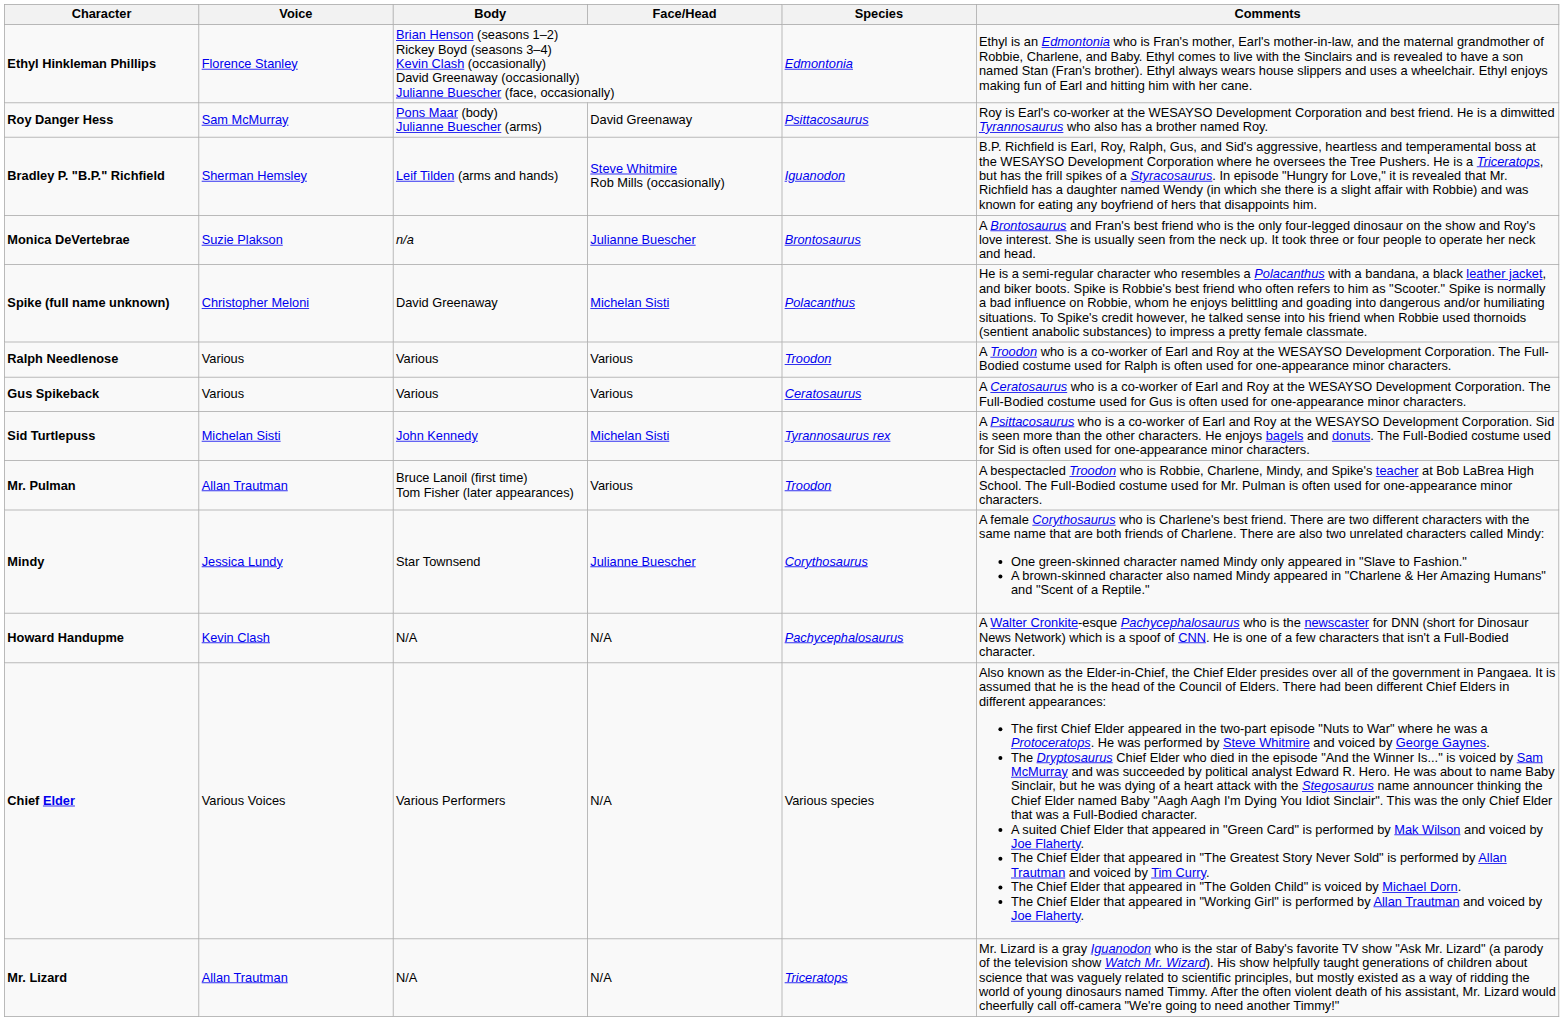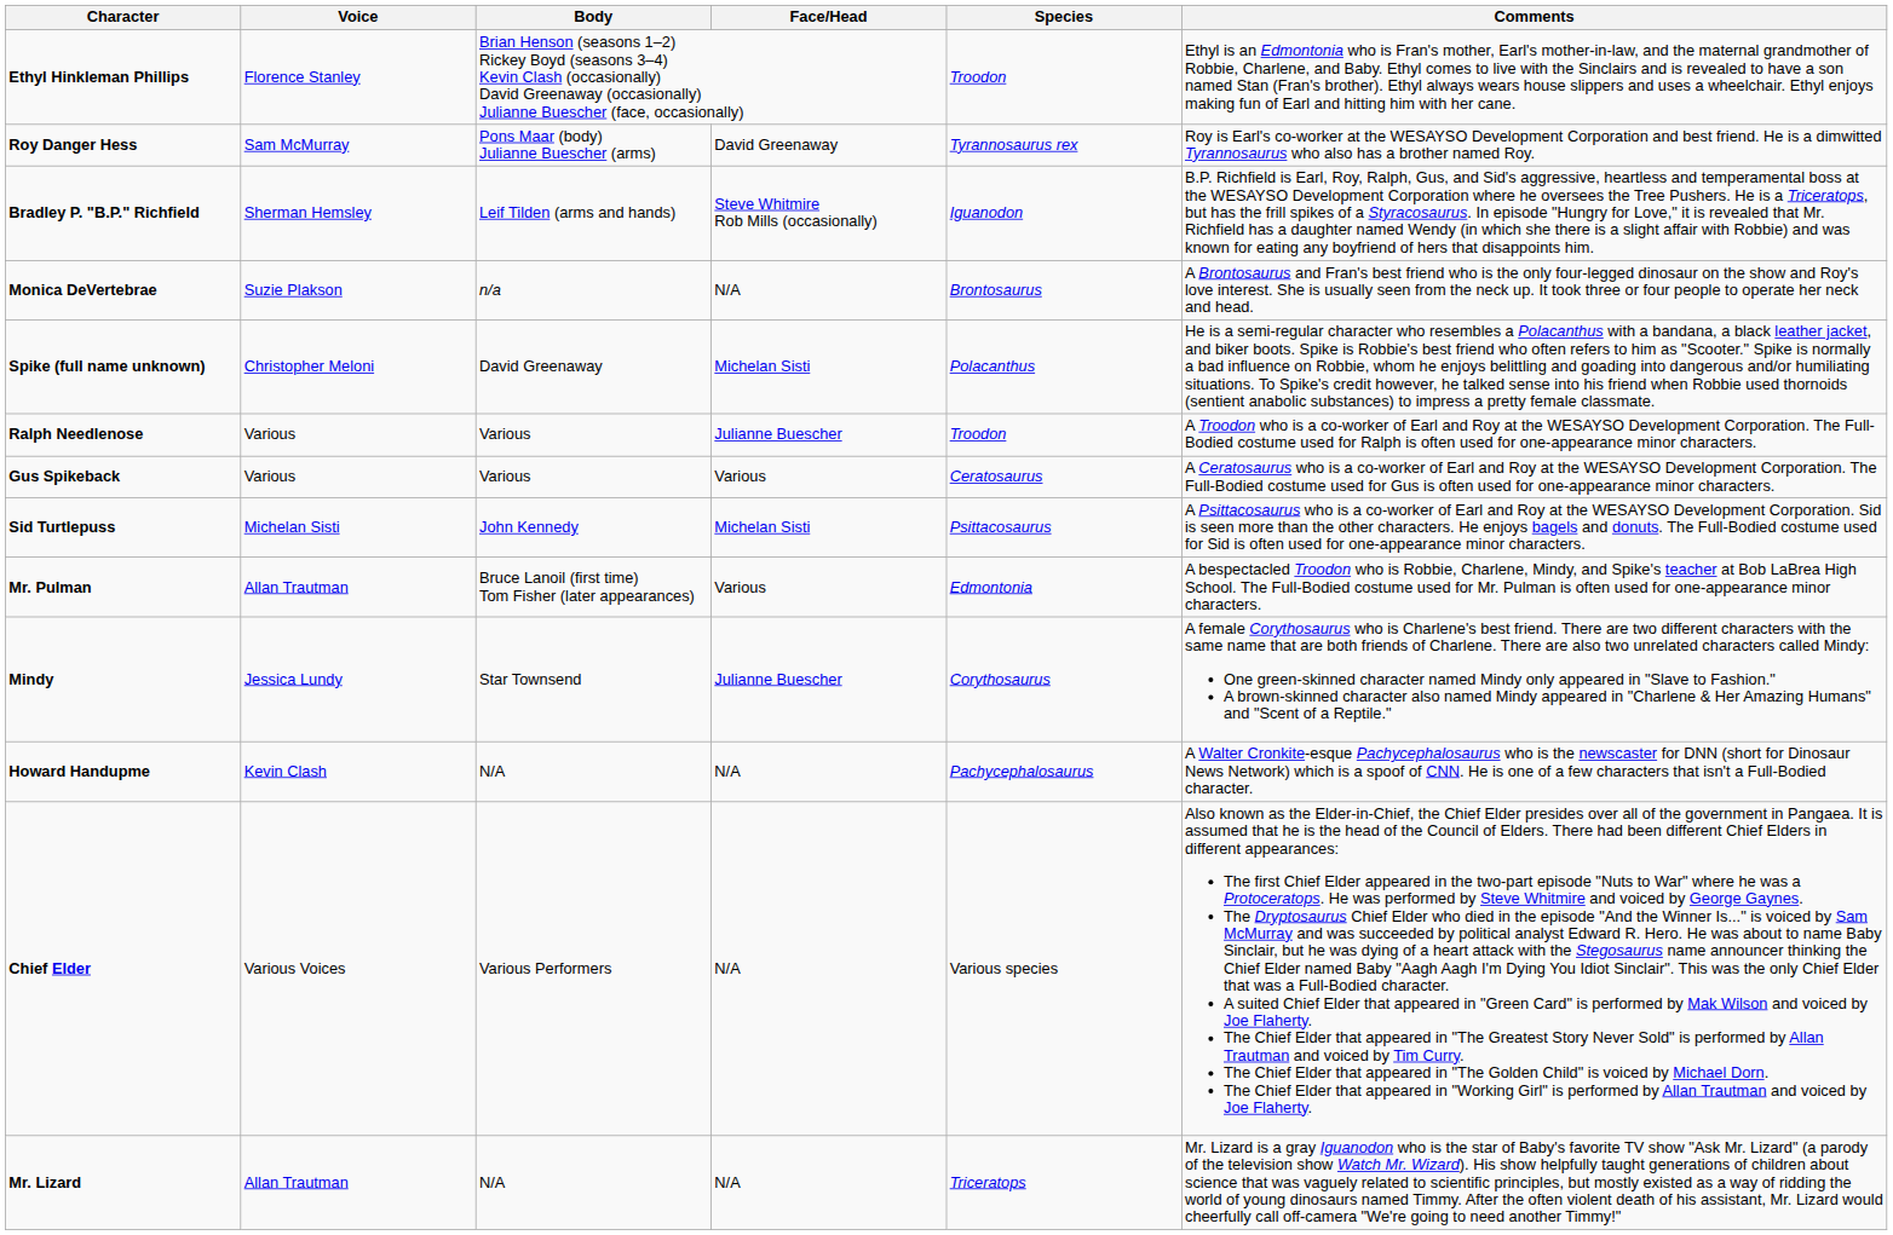 <table class="wikitable" style="width:98%;">
 <tr bgcolor="#CCCCCC">
 <th style="width:12.5%;">Character</th>
 <th style="width:12.5%;">Voice</th>
 <th style="width:12.5%;">Body</th>
 <th style="width:12.5%;">Face/Head</th>
 <th style="width:12.5%;">Species</th>
 <th style="width:50%;">Comments</th>
 </tr>
 <tr>
 <td><strong>Ethyl Hinkleman Phillips</strong></td>
 <td><a href='#'>Florence Stanley</a></td>
 <td colspan="2"><a href='#'>Brian Henson</a> (seasons 1–2)<br>Rickey Boyd (seasons 3–4)<br><a href='#'>Kevin Clash</a> (occasionally)<br>David Greenaway (occasionally)<br><a href='#'>Julianne Buescher</a> (face, occasionally)</td>
-<td><em><a href='#'>Edmontonia</a></em></td>
+<td><em><a href='#'>Troodon</a></em></td>
 <td>Ethyl is an <em><a href='#'>Edmontonia</a></em> who is Fran's mother, Earl's mother-in-law, and the maternal grandmother of Robbie, Charlene, and Baby. Ethyl comes to live with the Sinclairs and is revealed to have a son named Stan (Fran's brother). Ethyl always wears house slippers and uses a wheelchair. Ethyl enjoys making fun of Earl and hitting him with her cane.</td>
 </tr>
 <tr>
 <td><strong>Roy Danger Hess</strong></td>
 <td><a href='#'>Sam McMurray</a></td>
 <td><a href='#'>Pons Maar</a> (body)<br><a href='#'>Julianne Buescher</a> (arms)</td>
 <td>David Greenaway</td>
-<td><em><a href='#'>Psittacosaurus</a></em></td>
+<td><em><a href='#'>Tyrannosaurus rex</a></em></td>
 <td>Roy is Earl's co-worker at the WESAYSO Development Corporation and best friend. He is a dimwitted <em><a href='#'>Tyrannosaurus</a></em> who also has a brother named Roy.</td>
 </tr>
 <tr>
 <td><strong>Bradley P. "B.P." Richfield</strong></td>
 <td><a href='#'>Sherman Hemsley</a></td>
 <td><a href='#'>Leif Tilden</a> (arms and hands)</td>
 <td><a href='#'>Steve Whitmire</a><br>Rob Mills (occasionally)</td>
 <td><em><a href='#'>Iguanodon</a></em></td>
 <td>B.P. Richfield is Earl, Roy, Ralph, Gus, and Sid's aggressive, heartless and temperamental boss at the WESAYSO Development Corporation where he oversees the Tree Pushers. He is a <em><a href='#'>Triceratops</a></em>, but has the frill spikes of a <em><a href='#'>Styracosaurus</a></em>. In episode "Hungry for Love," it is revealed that Mr. Richfield has a daughter named Wendy (in which she there is a slight affair with Robbie) and was known for eating any boyfriend of hers that disappoints him.</td>
 </tr>
 <tr>
 <td><strong>Monica DeVertebrae</strong></td>
 <td><a href='#'>Suzie Plakson</a></td>
 <td><em>n/a</em></td>
-<td><a href='#'>Julianne Buescher</a></td>
+<td>N/A</td>
 <td><em><a href='#'>Brontosaurus</a></em></td>
 <td>A <em><a href='#'>Brontosaurus</a></em> and Fran's best friend who is the only four-legged dinosaur on the show and Roy's love interest. She is usually seen from the neck up. It took three or four people to operate her neck and head.</td>
 </tr>
 <tr>
 <td><strong>Spike (full name unknown)</strong></td>
 <td><a href='#'>Christopher Meloni</a></td>
 <td>David Greenaway</td>
 <td><a href='#'>Michelan Sisti</a></td>
 <td><em><a href='#'>Polacanthus</a></em></td>
 <td>He is a semi-regular character who resembles a <em><a href='#'>Polacanthus</a></em> with a bandana, a black <a href='#'>leather jacket</a>, and biker boots. Spike is Robbie's best friend who often refers to him as "Scooter." Spike is normally a bad influence on Robbie, whom he enjoys belittling and goading into dangerous and/or humiliating situations. To Spike's credit however, he talked sense into his friend when Robbie used thornoids (sentient anabolic substances) to impress a pretty female classmate.</td>
 </tr>
 <tr>
 <td><strong>Ralph Needlenose</strong></td>
 <td>Various</td>
 <td>Various</td>
-<td>Various</td>
+<td><a href='#'>Julianne Buescher</a></td>
 <td><em><a href='#'>Troodon</a></em></td>
 <td>A <em><a href='#'>Troodon</a></em> who is a co-worker of Earl and Roy at the WESAYSO Development Corporation. The Full-Bodied costume used for Ralph is often used for one-appearance minor characters.</td>
 </tr>
 <tr>
 <td><strong>Gus Spikeback</strong></td>
 <td>Various</td>
 <td>Various</td>
 <td>Various</td>
 <td><em><a href='#'>Ceratosaurus</a></em></td>
 <td>A <em><a href='#'>Ceratosaurus</a></em> who is a co-worker of Earl and Roy at the WESAYSO Development Corporation. The Full-Bodied costume used for Gus is often used for one-appearance minor characters.</td>
 </tr>
 <tr>
 <td><strong>Sid Turtlepuss</strong></td>
 <td><a href='#'>Michelan Sisti</a></td>
 <td><a href='#'>John Kennedy</a></td>
 <td><a href='#'>Michelan Sisti</a></td>
-<td><em><a href='#'>Tyrannosaurus rex</a></em></td>
+<td><em><a href='#'>Psittacosaurus</a></em></td>
 <td>A <em><a href='#'>Psittacosaurus</a></em> who is a co-worker of Earl and Roy at the WESAYSO Development Corporation. Sid is seen more than the other characters. He enjoys <a href='#'>bagels</a> and <a href='#'>donuts</a>. The Full-Bodied costume used for Sid is often used for one-appearance minor characters.</td>
 </tr>
 <tr>
 <td><strong>Mr. Pulman</strong></td>
 <td><a href='#'>Allan Trautman</a></td>
 <td>Bruce Lanoil (first time)<br>Tom Fisher (later appearances)</td>
 <td>Various</td>
-<td><em><a href='#'>Troodon</a></em></td>
+<td><em><a href='#'>Edmontonia</a></em></td>
 <td>A bespectacled <em><a href='#'>Troodon</a></em> who is Robbie, Charlene, Mindy, and Spike's <a href='#'>teacher</a> at Bob LaBrea High School. The Full-Bodied costume used for Mr. Pulman is often used for one-appearance minor characters.</td>
 </tr>
 <tr>
 <td><strong>Mindy</strong></td>
 <td><a href='#'>Jessica Lundy</a></td>
 <td>Star Townsend</td>
 <td><a href='#'>Julianne Buescher</a></td>
 <td><em><a href='#'>Corythosaurus</a></em></td>
 <td>A female <em><a href='#'>Corythosaurus</a></em> who is Charlene's best friend. There are two different characters with the same name that are both friends of Charlene. There are also two unrelated characters called Mindy:<br><ul><li>One green-skinned character named Mindy only appeared in "Slave to Fashion."</li><li>A brown-skinned character also named Mindy appeared in "Charlene & Her Amazing Humans" and "Scent of a Reptile."</li></ul></td>
 </tr>
 <tr>
 <td><strong>Howard Handupme</strong></td>
 <td><a href='#'>Kevin Clash</a></td>
 <td>N/A</td>
 <td>N/A</td>
 <td><em><a href='#'>Pachycephalosaurus</a></em></td>
 <td>A <a href='#'>Walter Cronkite</a>-esque <em><a href='#'>Pachycephalosaurus</a></em> who is the <a href='#'>newscaster</a> for DNN (short for Dinosaur News Network) which is a spoof of <a href='#'>CNN</a>. He is one of a few characters that isn't a Full-Bodied character.</td>
 </tr>
 <tr>
 <td><strong>Chief <a href='#'>Elder</a></strong></td>
 <td>Various Voices</td>
 <td>Various Performers</td>
 <td>N/A</td>
 <td>Various species</td>
 <td>Also known as the Elder-in-Chief, the Chief Elder presides over all of the government in Pangaea. It is assumed that he is the head of the Council of Elders. There had been different Chief Elders in different appearances:<br><ul><li>The first Chief Elder appeared in the two-part episode "Nuts to War" where he was a <em><a href='#'>Protoceratops</a></em>. He was performed by <a href='#'>Steve Whitmire</a> and voiced by <a href='#'>George Gaynes</a>.</li><li>The <em><a href='#'>Dryptosaurus</a></em> Chief Elder who died in the episode "And the Winner Is..." is voiced by <a href='#'>Sam McMurray</a> and was succeeded by political analyst Edward R. Hero. He was about to name Baby Sinclair, but he was dying of a heart attack with the <em><a href='#'>Stegosaurus</a></em> name announcer thinking the Chief Elder named Baby "Aagh Aagh I'm Dying You Idiot Sinclair". This was the only Chief Elder that was a Full-Bodied character.</li><li>A suited Chief Elder that appeared in "Green Card" is performed by <a href='#'>Mak Wilson</a> and voiced by <a href='#'>Joe Flaherty</a>.</li><li>The Chief Elder that appeared in "The Greatest Story Never Sold" is performed by <a href='#'>Allan Trautman</a> and voiced by <a href='#'>Tim Curry</a>.</li><li>The Chief Elder that appeared in "The Golden Child" is voiced by <a href='#'>Michael Dorn</a>.</li><li>The Chief Elder that appeared in "Working Girl" is performed by <a href='#'>Allan Trautman</a> and voiced by <a href='#'>Joe Flaherty</a>.</li></ul></td>
 </tr>
 <tr>
 <td><strong>Mr. Lizard</strong></td>
 <td><a href='#'>Allan Trautman</a></td>
 <td>N/A</td>
 <td>N/A</td>
 <td><em><a href='#'>Triceratops</a></em></td>
 <td>Mr. Lizard is a gray <em><a href='#'>Iguanodon</a></em> who is the star of Baby's favorite TV show "Ask Mr. Lizard" (a parody of the television show <em><a href='#'>Watch Mr. Wizard</a></em>). His show helpfully taught generations of children about science that was vaguely related to scientific principles, but mostly existed as a way of ridding the world of young dinosaurs named Timmy. After the often violent death of his assistant, Mr. Lizard would cheerfully call off-camera "We're going to need another Timmy!"</td>
 </tr>
 </table>
